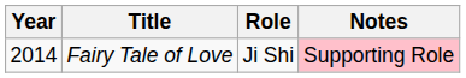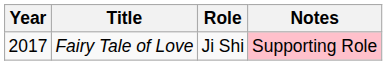 <table class="wikitable">
 <tr>
 <th>Year</th>
 <th>Title</th>
 <th>Role</th>
 <th>Notes</th>
 </tr>
 <tr>
-<td>2014</td>
+<td>2017</td>
 <td><em>Fairy Tale of Love</em></td>
 <td>Ji Shi</td>
 <td style="background: pink;">Supporting Role</td>
 </tr>
 </table>
